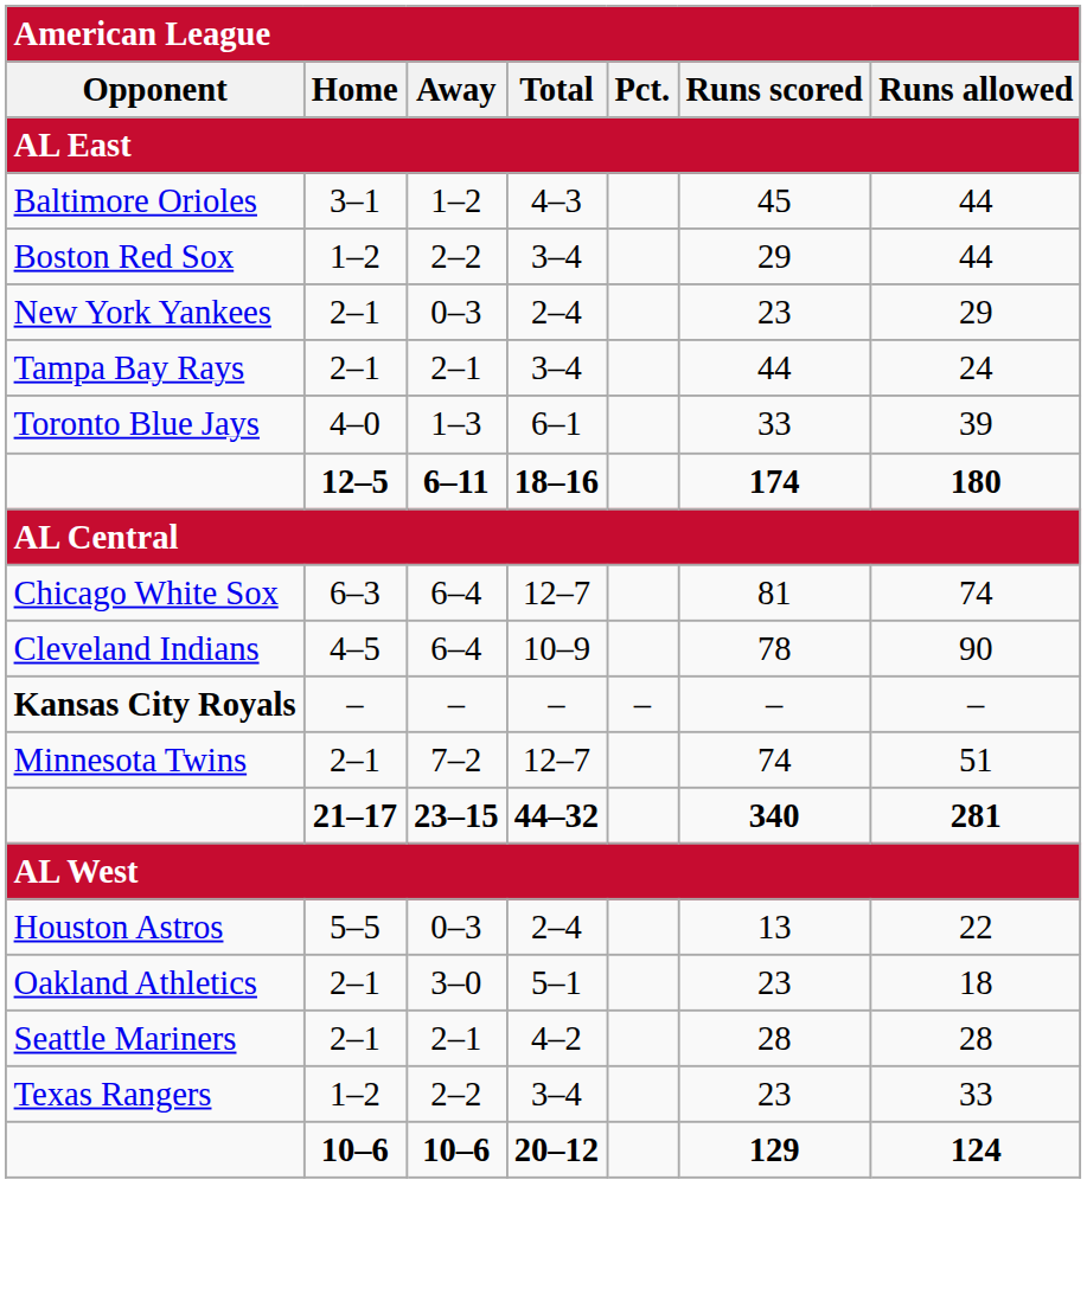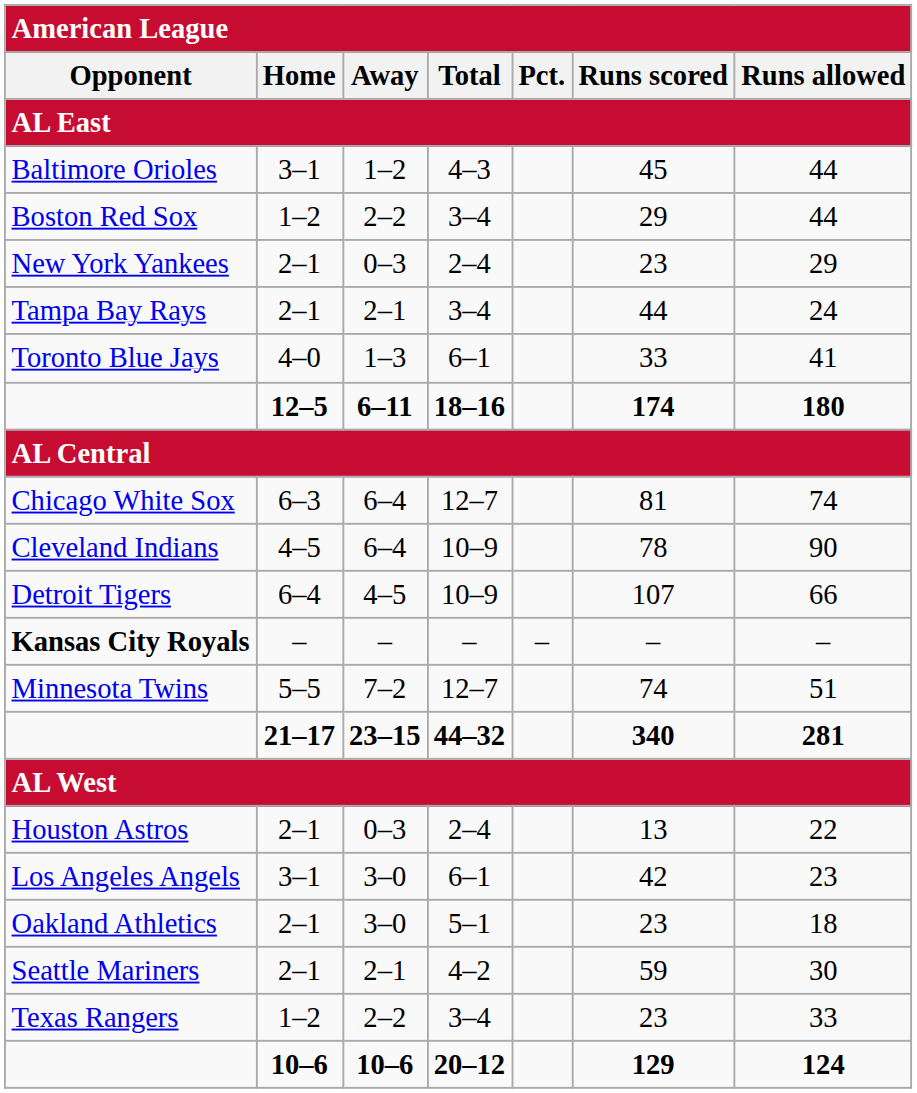 <table class="wikitable" style="font-size: 95%; text-align: center">
 <tr>
 <td colspan="7" style="text-align:left; background:#c60c30;color:#fff"><strong>American League</strong></td>
 </tr>
 <tr>
 <th>Opponent</th>
 <th>Home</th>
 <th>Away</th>
 <th>Total</th>
 <th>Pct.</th>
 <th>Runs scored</th>
 <th>Runs allowed</th>
 </tr>
 <tr>
 <td colspan="7" style="text-align:left; background:#c60c30;color:#fff"><strong>AL East</strong></td>
 </tr>
 <tr>
 <td style="text-align:left"><a href='#'>Baltimore Orioles</a></td>
 <td>3–1</td>
 <td>1–2</td>
 <td>4–3</td>
 <td></td>
 <td>45</td>
 <td>44</td>
 </tr>
 <tr>
 <td style="text-align:left"><a href='#'>Boston Red Sox</a></td>
 <td>1–2</td>
 <td>2–2</td>
 <td>3–4</td>
 <td></td>
 <td>29</td>
 <td>44</td>
 </tr>
 <tr>
 <td style="text-align:left"><a href='#'>New York Yankees</a></td>
 <td>2–1</td>
 <td>0–3</td>
 <td>2–4</td>
 <td></td>
 <td>23</td>
 <td>29</td>
 </tr>
 <tr>
 <td style="text-align:left"><a href='#'>Tampa Bay Rays</a></td>
 <td>2–1</td>
 <td>2–1</td>
 <td>3–4</td>
 <td></td>
 <td>44</td>
 <td>24</td>
 </tr>
 <tr>
 <td style="text-align:left"><a href='#'>Toronto Blue Jays</a></td>
 <td>4–0</td>
 <td>1–3</td>
 <td>6–1</td>
 <td></td>
 <td>33</td>
-<td>39</td>
+<td>41</td>
 </tr>
 <tr style="font-weight:bold">
 <td></td>
 <td>12–5</td>
 <td>6–11</td>
 <td>18–16</td>
 <td></td>
 <td>174</td>
 <td>180</td>
 </tr>
 <tr>
 <td colspan="7" style="text-align:left; background:#c60c30;color:#fff"><strong>AL Central</strong></td>
 </tr>
 <tr>
 <td style="text-align:left"><a href='#'>Chicago White Sox</a></td>
 <td>6–3</td>
 <td>6–4</td>
 <td>12–7</td>
 <td></td>
 <td>81</td>
 <td>74</td>
 </tr>
 <tr>
 <td style="text-align:left"><a href='#'>Cleveland Indians</a></td>
 <td>4–5</td>
 <td>6–4</td>
 <td>10–9</td>
 <td></td>
 <td>78</td>
 <td>90</td>
 </tr>
 <tr>
+<td style="text-align:left"><a href='#'>Detroit Tigers</a></td>
+<td>6–4</td>
+<td>4–5</td>
+<td>10–9</td>
+<td></td>
+<td>107</td>
+<td>66</td>
+</tr>
+<tr>
 <td style="text-align:left"><strong>Kansas City Royals</strong></td>
 <td>–</td>
 <td>–</td>
 <td>–</td>
 <td>–</td>
 <td>–</td>
 <td>–</td>
 </tr>
 <tr>
 <td style="text-align:left"><a href='#'>Minnesota Twins</a></td>
-<td>2–1</td>
+<td>5–5</td>
 <td>7–2</td>
 <td>12–7</td>
 <td></td>
 <td>74</td>
 <td>51</td>
 </tr>
 <tr style="font-weight:bold">
 <td></td>
 <td>21–17</td>
 <td>23–15</td>
 <td>44–32</td>
 <td></td>
 <td>340</td>
 <td>281</td>
 </tr>
 <tr>
 <td colspan="7" style="text-align:left; background:#c60c30;color:#fff"><strong>AL West</strong></td>
 </tr>
 <tr>
 <td style="text-align:left"><a href='#'>Houston Astros</a></td>
-<td>5–5</td>
+<td>2–1</td>
 <td>0–3</td>
 <td>2–4</td>
 <td></td>
 <td>13</td>
 <td>22</td>
+</tr>
+<tr>
+<td style="text-align:left"><a href='#'>Los Angeles Angels</a></td>
+<td>3–1</td>
+<td>3–0</td>
+<td>6–1</td>
+<td></td>
+<td>42</td>
+<td>23</td>
 </tr>
 <tr>
 <td style="text-align:left"><a href='#'>Oakland Athletics</a></td>
 <td>2–1</td>
 <td>3–0</td>
 <td>5–1</td>
 <td></td>
 <td>23</td>
 <td>18</td>
 </tr>
 <tr>
 <td style="text-align:left"><a href='#'>Seattle Mariners</a></td>
 <td>2–1</td>
 <td>2–1</td>
 <td>4–2</td>
 <td></td>
-<td>28</td>
-<td>28</td>
+<td>59</td>
+<td>30</td>
 </tr>
 <tr>
 <td style="text-align:left"><a href='#'>Texas Rangers</a></td>
 <td>1–2</td>
 <td>2–2</td>
 <td>3–4</td>
 <td></td>
 <td>23</td>
 <td>33</td>
 </tr>
 <tr style="font-weight:bold">
 <td></td>
 <td>10–6</td>
 <td>10–6</td>
 <td>20–12</td>
 <td></td>
 <td>129</td>
 <td>124</td>
 </tr>
 </table>
